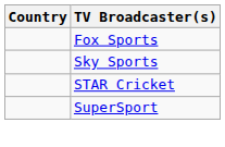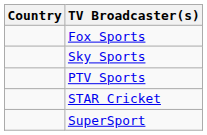 <table class="wikitable">
 <tr>
 <th>Country</th>
 <th>TV Broadcaster(s)</th>
 </tr>
 <tr>
 <td></td>
 <td><a href='#'>Fox Sports</a></td>
 </tr>
 <tr>
 <td></td>
 <td><a href='#'>Sky Sports</a></td>
 </tr>
 <tr>
 <td></td>
+<td><a href='#'>PTV Sports</a></td>
+</tr>
+<tr>
+<td></td>
 <td><a href='#'>STAR Cricket</a></td>
 </tr>
 <tr>
 <td></td>
 <td><a href='#'>SuperSport</a></td>
 </tr>
 </table>
